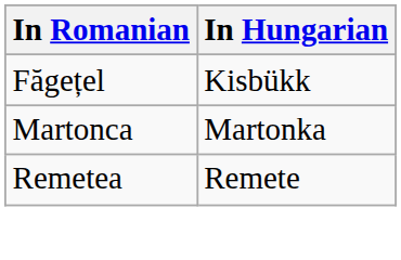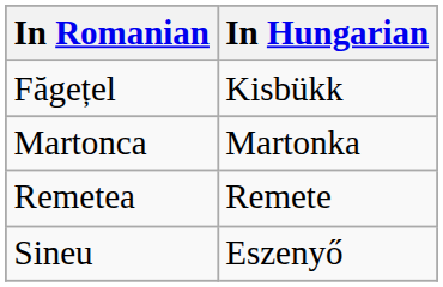 <table class="wikitable sortable">
 <tr>
 <th>In <a href='#'>Romanian</a></th>
 <th>In <a href='#'>Hungarian</a></th>
 </tr>
 <tr>
 <td>Făgețel</td>
 <td>Kisbükk</td>
 </tr>
 <tr>
 <td>Martonca</td>
 <td>Martonka</td>
 </tr>
 <tr>
 <td>Remetea</td>
 <td>Remete</td>
 </tr>
+<tr>
+<td>Sineu</td>
+<td>Eszenyő</td>
+</tr>
 </table>
